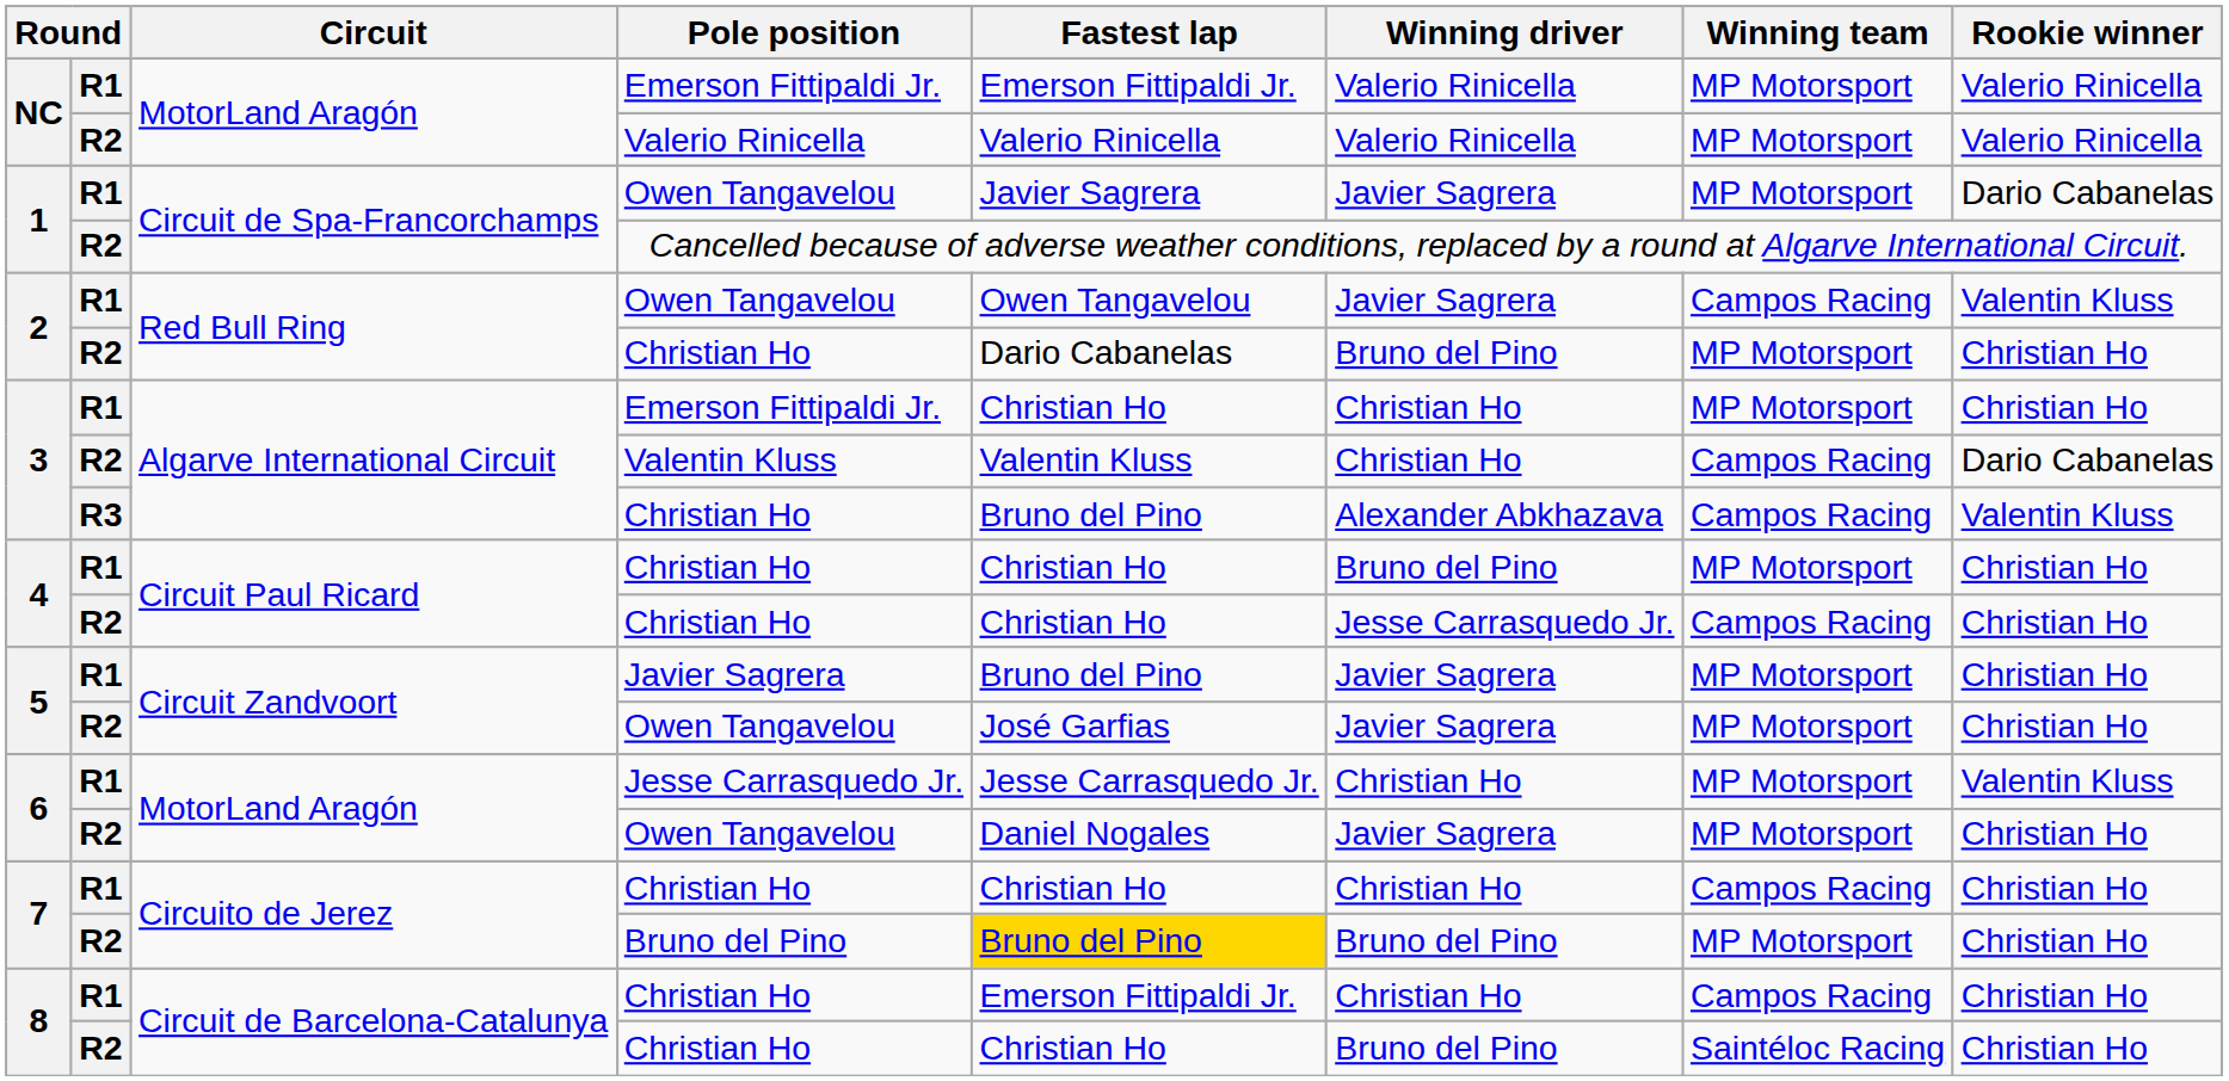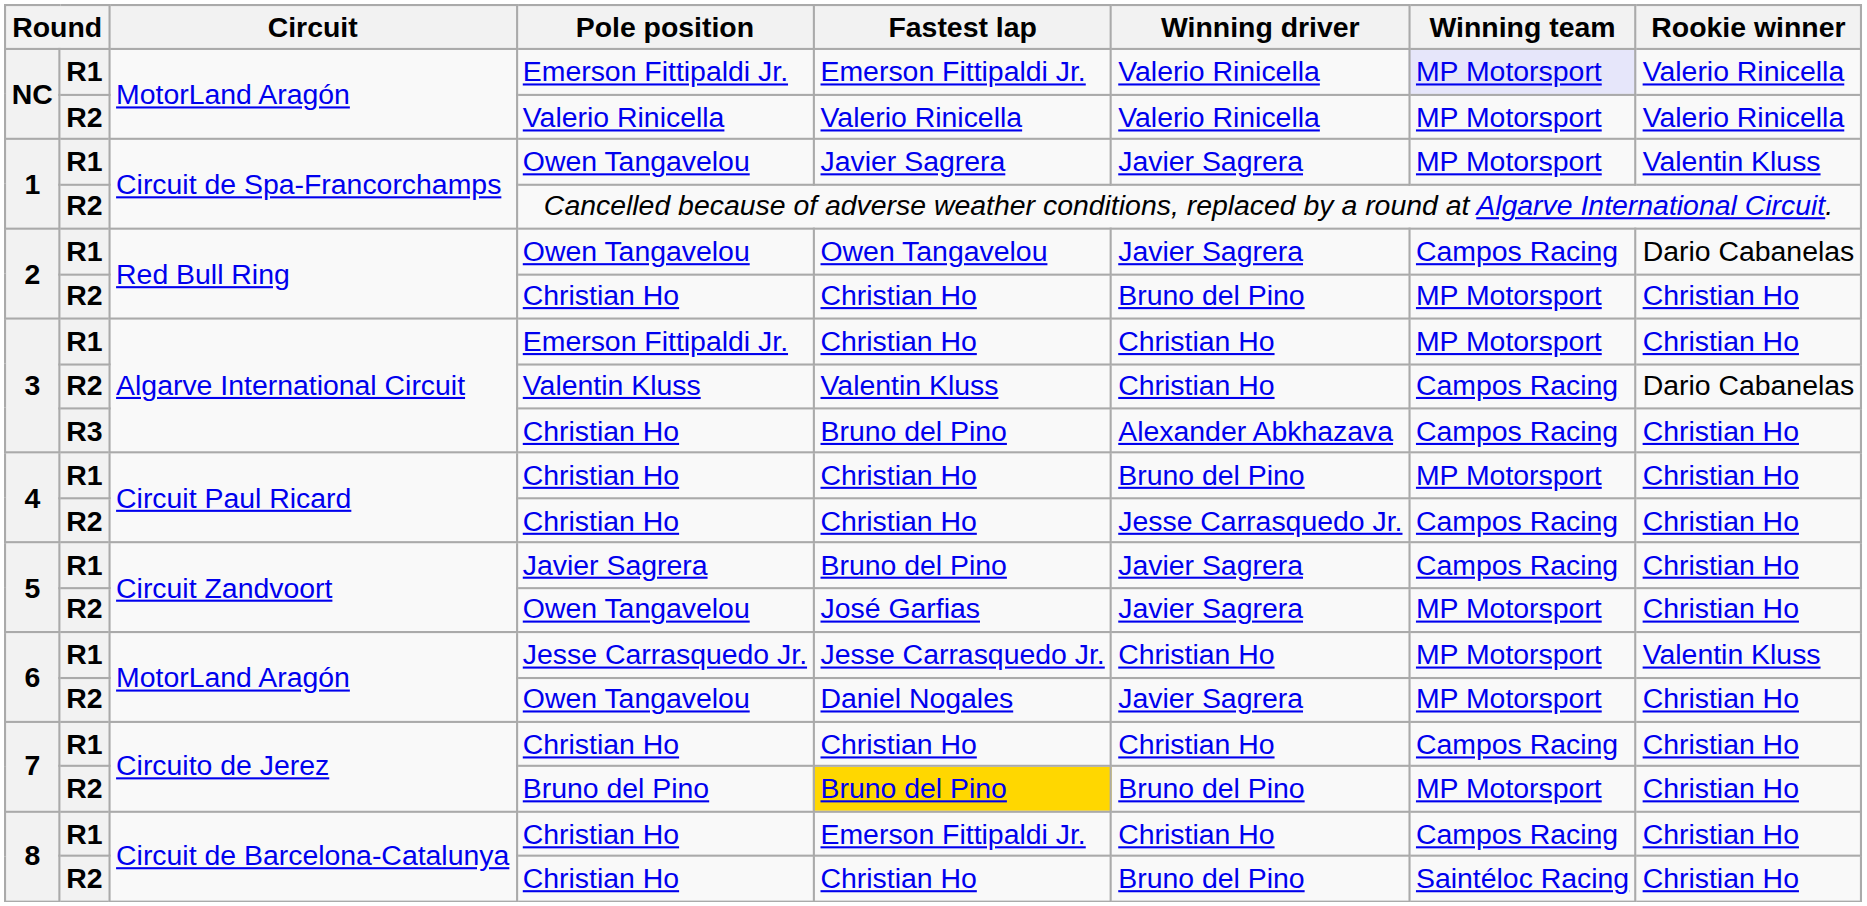 <table class="wikitable" style="font-size: 85%;">
 <tr>
 <th colspan="2">Round</th>
 <th>Circuit</th>
 <th>Pole position</th>
 <th>Fastest lap</th>
 <th>Winning driver</th>
 <th>Winning team</th>
 <th>Rookie winner</th>
 </tr>
 <tr>
 <th rowspan="2">NC</th>
 <th>R1</th>
 <td rowspan="2"> <a href='#'>MotorLand Aragón</a></td>
 <td> <a href='#'>Emerson Fittipaldi Jr.</a></td>
 <td> <a href='#'>Emerson Fittipaldi Jr.</a></td>
 <td> <a href='#'>Valerio Rinicella</a></td>
-<td> <a href='#'>MP Motorsport</a></td>
+<td style="background: lavender;"> <a href='#'>MP Motorsport</a></td>
 <td> <a href='#'>Valerio Rinicella</a></td>
 </tr>
 <tr>
 <th>R2</th>
 <td> <a href='#'>Valerio Rinicella</a></td>
 <td> <a href='#'>Valerio Rinicella</a></td>
 <td> <a href='#'>Valerio Rinicella</a></td>
 <td> <a href='#'>MP Motorsport</a></td>
 <td nowrap> <a href='#'>Valerio Rinicella</a></td>
 </tr>
 <tr>
 <th rowspan="2">1</th>
 <th>R1</th>
 <td rowspan="2" nowrap> <a href='#'>Circuit de Spa-Francorchamps</a></td>
 <td> <a href='#'>Owen Tangavelou</a></td>
 <td nowrap=""> <a href='#'>Javier Sagrera</a></td>
 <td nowrap=""> <a href='#'>Javier Sagrera</a></td>
 <td> <a href='#'>MP Motorsport</a></td>
-<td> Dario Cabanelas</td>
+<td nowrap=""> <a href='#'>Valentin Kluss</a></td>
 </tr>
 <tr>
 <th>R2</th>
 <td colspan="5"  align="center"><em>Cancelled because of adverse weather conditions, replaced by a round at <a href='#'>Algarve International Circuit</a>.</em></td>
 </tr>
 <tr>
 <th rowspan="2">2</th>
 <th>R1</th>
 <td rowspan="2"> <a href='#'>Red Bull Ring</a></td>
 <td nowrap=""> <a href='#'>Owen Tangavelou</a></td>
 <td> <a href='#'>Owen Tangavelou</a></td>
 <td> <a href='#'>Javier Sagrera</a></td>
 <td> <a href='#'>Campos Racing</a></td>
-<td nowrap=""> <a href='#'>Valentin Kluss</a></td>
+<td> Dario Cabanelas</td>
 </tr>
 <tr>
 <th>R2</th>
 <td> <a href='#'>Christian Ho</a></td>
-<td> Dario Cabanelas</td>
+<td> <a href='#'>Christian Ho</a></td>
 <td> <a href='#'>Bruno del Pino</a></td>
 <td> <a href='#'>MP Motorsport</a></td>
 <td> <a href='#'>Christian Ho</a></td>
 </tr>
 <tr>
 <th rowspan="3">3</th>
 <th>R1</th>
 <td rowspan="3" nowrap=""> <a href='#'>Algarve International Circuit</a></td>
 <td> <a href='#'>Emerson Fittipaldi Jr.</a></td>
 <td> <a href='#'>Christian Ho</a></td>
 <td> <a href='#'>Christian Ho</a></td>
 <td nowrap=""> <a href='#'>MP Motorsport</a></td>
 <td> <a href='#'>Christian Ho</a></td>
 </tr>
 <tr>
 <th>R2</th>
 <td> <a href='#'>Valentin Kluss</a></td>
 <td> <a href='#'>Valentin Kluss</a></td>
 <td> <a href='#'>Christian Ho</a></td>
 <td> <a href='#'>Campos Racing</a></td>
 <td> Dario Cabanelas</td>
 </tr>
 <tr>
 <th>R3</th>
 <td> <a href='#'>Christian Ho</a></td>
 <td> <a href='#'>Bruno del Pino</a></td>
 <td> <a href='#'>Alexander Abkhazava</a></td>
 <td> <a href='#'>Campos Racing</a></td>
-<td> <a href='#'>Valentin Kluss</a></td>
+<td> <a href='#'>Christian Ho</a></td>
 </tr>
 <tr>
 <th rowspan="2">4</th>
 <th>R1</th>
 <td rowspan="2"> <a href='#'>Circuit Paul Ricard</a></td>
 <td> <a href='#'>Christian Ho</a></td>
 <td> <a href='#'>Christian Ho</a></td>
 <td> <a href='#'>Bruno del Pino</a></td>
 <td> <a href='#'>MP Motorsport</a></td>
 <td> <a href='#'>Christian Ho</a></td>
 </tr>
 <tr>
 <th>R2</th>
 <td> <a href='#'>Christian Ho</a></td>
 <td> <a href='#'>Christian Ho</a></td>
 <td nowrap> <a href='#'>Jesse Carrasquedo Jr.</a></td>
 <td> <a href='#'>Campos Racing</a></td>
 <td> <a href='#'>Christian Ho</a></td>
 </tr>
 <tr>
 <th rowspan="2">5</th>
 <th>R1</th>
 <td rowspan="2"> <a href='#'>Circuit Zandvoort</a></td>
 <td> <a href='#'>Javier Sagrera</a></td>
 <td> <a href='#'>Bruno del Pino</a></td>
 <td> <a href='#'>Javier Sagrera</a></td>
-<td> <a href='#'>MP Motorsport</a></td>
+<td> <a href='#'>Campos Racing</a></td>
 <td> <a href='#'>Christian Ho</a></td>
 </tr>
 <tr>
 <th>R2</th>
 <td> <a href='#'>Owen Tangavelou</a></td>
 <td> <a href='#'>José Garfias</a></td>
 <td> <a href='#'>Javier Sagrera</a></td>
 <td> <a href='#'>MP Motorsport</a></td>
 <td> <a href='#'>Christian Ho</a></td>
 </tr>
 <tr>
 <th rowspan="2">6</th>
 <th>R1</th>
 <td rowspan="2"> <a href='#'>MotorLand Aragón</a></td>
 <td nowrap> <a href='#'>Jesse Carrasquedo Jr.</a></td>
 <td nowrap> <a href='#'>Jesse Carrasquedo Jr.</a></td>
 <td> <a href='#'>Christian Ho</a></td>
 <td> <a href='#'>MP Motorsport</a></td>
 <td> <a href='#'>Valentin Kluss</a></td>
 </tr>
 <tr>
 <th>R2</th>
 <td> <a href='#'>Owen Tangavelou</a></td>
 <td> <a href='#'>Daniel Nogales</a></td>
 <td> <a href='#'>Javier Sagrera</a></td>
 <td> <a href='#'>MP Motorsport</a></td>
 <td> <a href='#'>Christian Ho</a></td>
 </tr>
 <tr>
 <th rowspan="2">7</th>
 <th>R1</th>
 <td rowspan="2"> <a href='#'>Circuito de Jerez</a></td>
 <td> <a href='#'>Christian Ho</a></td>
 <td> <a href='#'>Christian Ho</a></td>
 <td> <a href='#'>Christian Ho</a></td>
 <td> <a href='#'>Campos Racing</a></td>
 <td> <a href='#'>Christian Ho</a></td>
 </tr>
 <tr>
 <th>R2</th>
 <td> <a href='#'>Bruno del Pino</a></td>
 <td style="background: gold;"> <a href='#'>Bruno del Pino</a></td>
 <td> <a href='#'>Bruno del Pino</a></td>
 <td> <a href='#'>MP Motorsport</a></td>
 <td> <a href='#'>Christian Ho</a></td>
 </tr>
 <tr>
 <th rowspan="2">8</th>
 <th>R1</th>
 <td rowspan="2" nowrap> <a href='#'>Circuit de Barcelona-Catalunya</a></td>
 <td> <a href='#'>Christian Ho</a></td>
 <td> <a href='#'>Emerson Fittipaldi Jr.</a></td>
 <td> <a href='#'>Christian Ho</a></td>
 <td> <a href='#'>Campos Racing</a></td>
 <td> <a href='#'>Christian Ho</a></td>
 </tr>
 <tr>
 <th>R2</th>
 <td> <a href='#'>Christian Ho</a></td>
 <td> <a href='#'>Christian Ho</a></td>
 <td> <a href='#'>Bruno del Pino</a></td>
 <td nowrap> <a href='#'>Saintéloc Racing</a></td>
 <td> <a href='#'>Christian Ho</a></td>
 </tr>
 </table>
